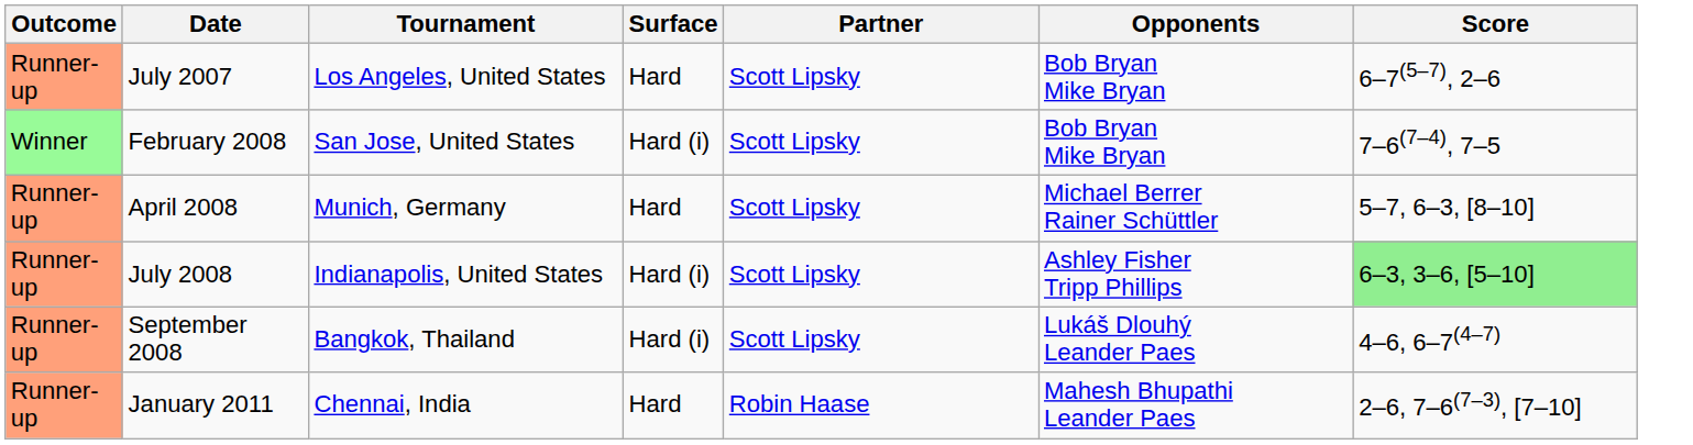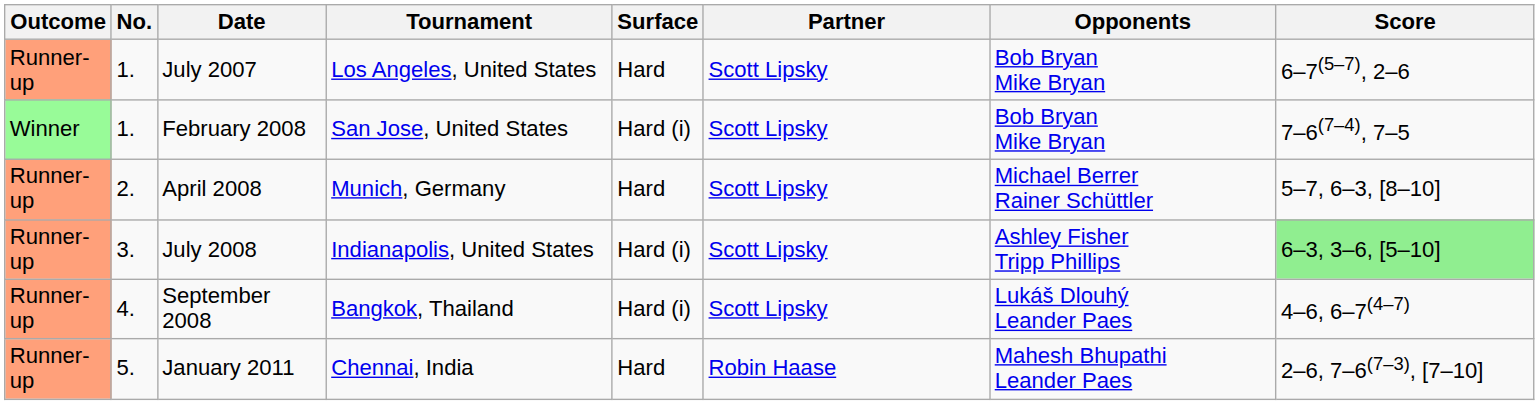 <table class="sortable wikitable">
 <tr>
 <th style="width:70px">Outcome</th>
+<th style="width:20px">No.</th>
 <th style="width:115px">Date</th>
 <th style="width:200px">Tournament</th>
 <th style="width:50px">Surface</th>
 <th style="width:200px">Partner</th>
 <th style="width:200px">Opponents</th>
 <th style="width:180px" class="unsortable">Score</th>
 </tr>
 <tr>
 <td style="background:#ffa07a;">Runner-up</td>
+<td>1.</td>
 <td>July 2007</td>
 <td><a href='#'>Los Angeles</a>, United States</td>
 <td>Hard</td>
 <td> <a href='#'>Scott Lipsky</a></td>
 <td> <a href='#'>Bob Bryan</a> <br>  <a href='#'>Mike Bryan</a></td>
 <td>6–7<sup>(5–7)</sup>, 2–6</td>
 </tr>
 <tr>
 <td style="background:#98fb98;">Winner</td>
+<td>1.</td>
 <td>February 2008</td>
 <td><a href='#'>San Jose</a>, United States</td>
 <td>Hard (i)</td>
 <td> <a href='#'>Scott Lipsky</a></td>
 <td> <a href='#'>Bob Bryan</a> <br>  <a href='#'>Mike Bryan</a></td>
 <td>7–6<sup>(7–4)</sup>, 7–5</td>
 </tr>
 <tr>
 <td style="background:#ffa07a;">Runner-up</td>
+<td>2.</td>
 <td>April 2008</td>
 <td><a href='#'>Munich</a>, Germany</td>
 <td>Hard</td>
 <td> <a href='#'>Scott Lipsky</a></td>
 <td> <a href='#'>Michael Berrer</a> <br>  <a href='#'>Rainer Schüttler</a></td>
 <td>5–7, 6–3, [8–10]</td>
 </tr>
 <tr>
 <td style="background:#ffa07a;">Runner-up</td>
+<td>3.</td>
 <td>July 2008</td>
 <td><a href='#'>Indianapolis</a>, United States</td>
 <td>Hard (i)</td>
 <td> <a href='#'>Scott Lipsky</a></td>
 <td> <a href='#'>Ashley Fisher</a> <br>  <a href='#'>Tripp Phillips</a></td>
 <td style="background: lightgreen;">6–3, 3–6, [5–10]</td>
 </tr>
 <tr>
 <td style="background:#ffa07a;">Runner-up</td>
+<td>4.</td>
 <td>September 2008</td>
 <td><a href='#'>Bangkok</a>, Thailand</td>
 <td>Hard (i)</td>
 <td> <a href='#'>Scott Lipsky</a></td>
 <td> <a href='#'>Lukáš Dlouhý</a> <br>  <a href='#'>Leander Paes</a></td>
 <td>4–6, 6–7<sup>(4–7)</sup></td>
 </tr>
 <tr>
 <td style="background:#ffa07a;">Runner-up</td>
+<td>5.</td>
 <td>January 2011</td>
 <td><a href='#'>Chennai</a>, India</td>
 <td>Hard</td>
 <td> <a href='#'>Robin Haase</a></td>
 <td> <a href='#'>Mahesh Bhupathi</a> <br>  <a href='#'>Leander Paes</a></td>
 <td>2–6, 7–6<sup>(7–3)</sup>, [7–10]</td>
 </tr>
 </table>
